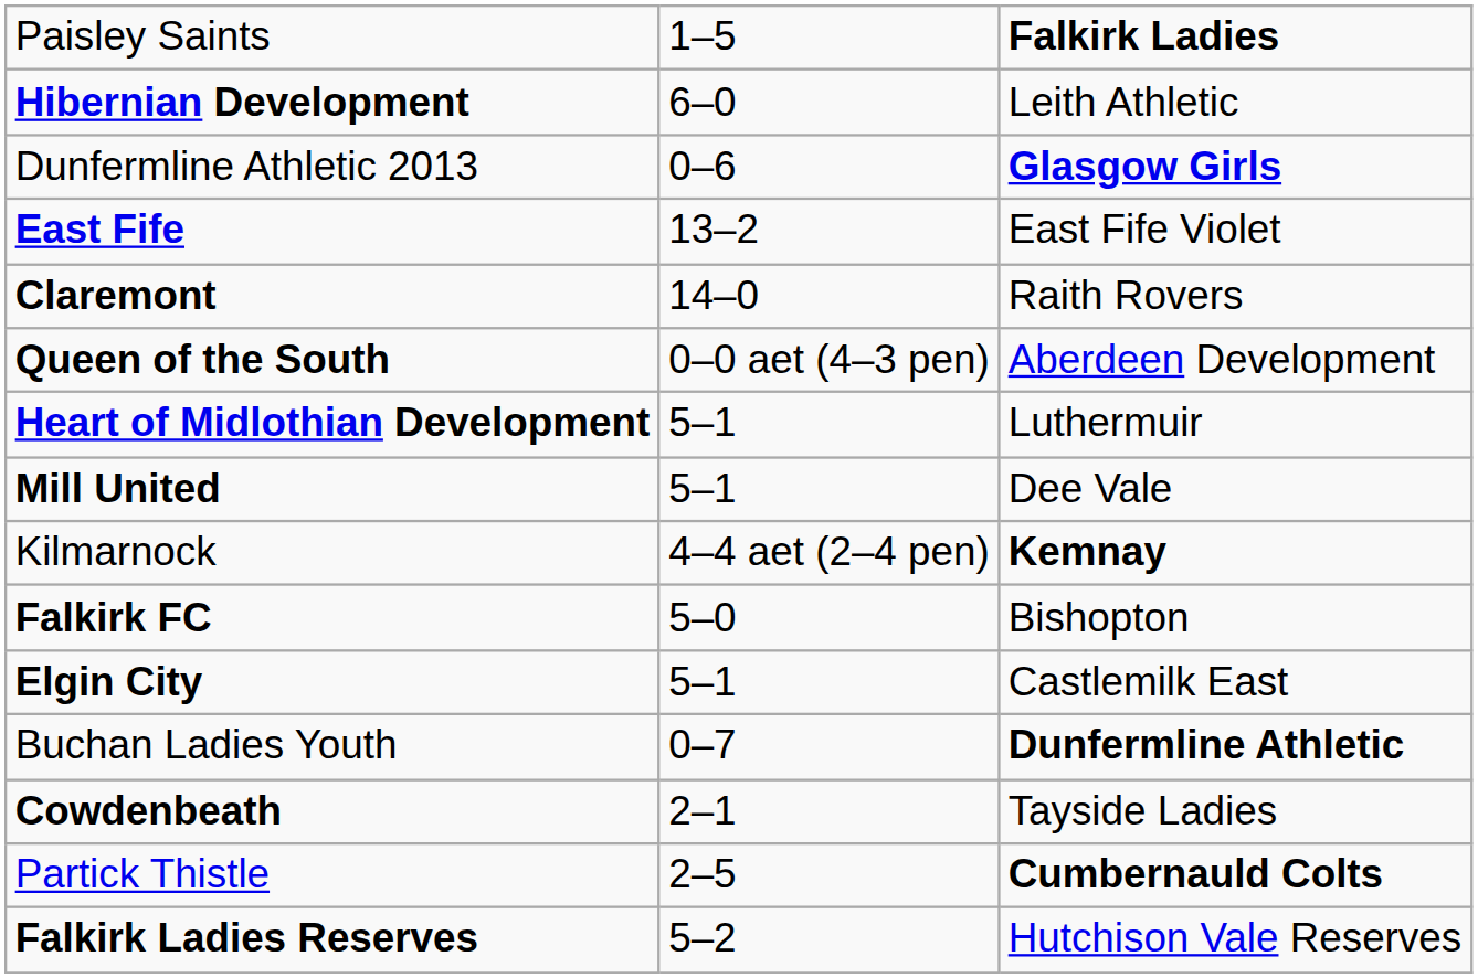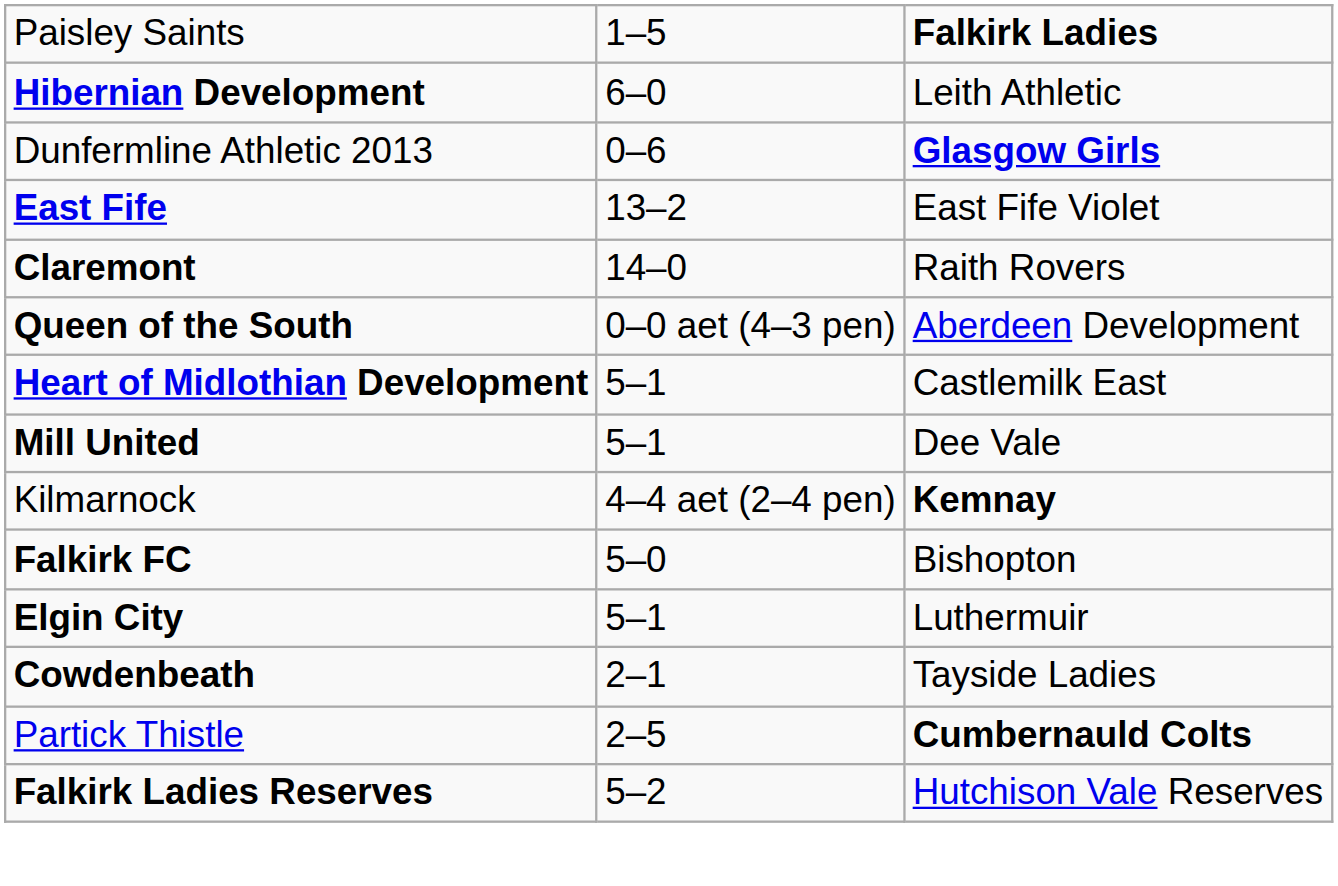 <table class="wikitable">
 <tr>
 <td>Paisley Saints</td>
 <td>1–5</td>
 <td><strong>Falkirk Ladies</strong></td>
 </tr>
 <tr>
 <td><strong><a href='#'>Hibernian</a> Development</strong></td>
 <td>6–0</td>
 <td>Leith Athletic</td>
 </tr>
 <tr>
 <td>Dunfermline Athletic 2013</td>
 <td>0–6</td>
 <td><strong><a href='#'>Glasgow Girls</a></strong></td>
 </tr>
 <tr>
 <td><strong><a href='#'>East Fife</a></strong></td>
 <td>13–2</td>
 <td>East Fife Violet</td>
 </tr>
 <tr>
 <td><strong>Claremont</strong></td>
 <td>14–0</td>
 <td>Raith Rovers</td>
 </tr>
 <tr>
 <td><strong>Queen of the South</strong></td>
 <td>0–0 aet (4–3 pen)</td>
 <td><a href='#'>Aberdeen</a> Development</td>
 </tr>
 <tr>
 <td><strong><a href='#'>Heart of Midlothian</a> Development</strong></td>
 <td>5–1</td>
-<td>Luthermuir</td>
+<td>Castlemilk East</td>
 </tr>
 <tr>
 <td><strong>Mill United</strong></td>
 <td>5–1</td>
 <td>Dee Vale</td>
 </tr>
 <tr>
 <td>Kilmarnock</td>
 <td>4–4 aet (2–4 pen)</td>
 <td><strong>Kemnay</strong></td>
 </tr>
 <tr>
 <td><strong>Falkirk FC</strong></td>
 <td>5–0</td>
 <td>Bishopton</td>
 </tr>
 <tr>
 <td><strong>Elgin City</strong></td>
 <td>5–1</td>
-<td>Castlemilk East</td>
-</tr>
-<tr>
-<td>Buchan Ladies Youth</td>
-<td>0–7</td>
-<td><strong>Dunfermline Athletic</strong></td>
+<td>Luthermuir</td>
 </tr>
 <tr>
 <td><strong>Cowdenbeath</strong></td>
 <td>2–1</td>
 <td>Tayside Ladies</td>
 </tr>
 <tr>
 <td><a href='#'>Partick Thistle</a></td>
 <td>2–5</td>
 <td><strong>Cumbernauld Colts</strong></td>
 </tr>
 <tr>
 <td><strong>Falkirk Ladies Reserves</strong></td>
 <td>5–2</td>
 <td><a href='#'>Hutchison Vale</a> Reserves</td>
 </tr>
 </table>
